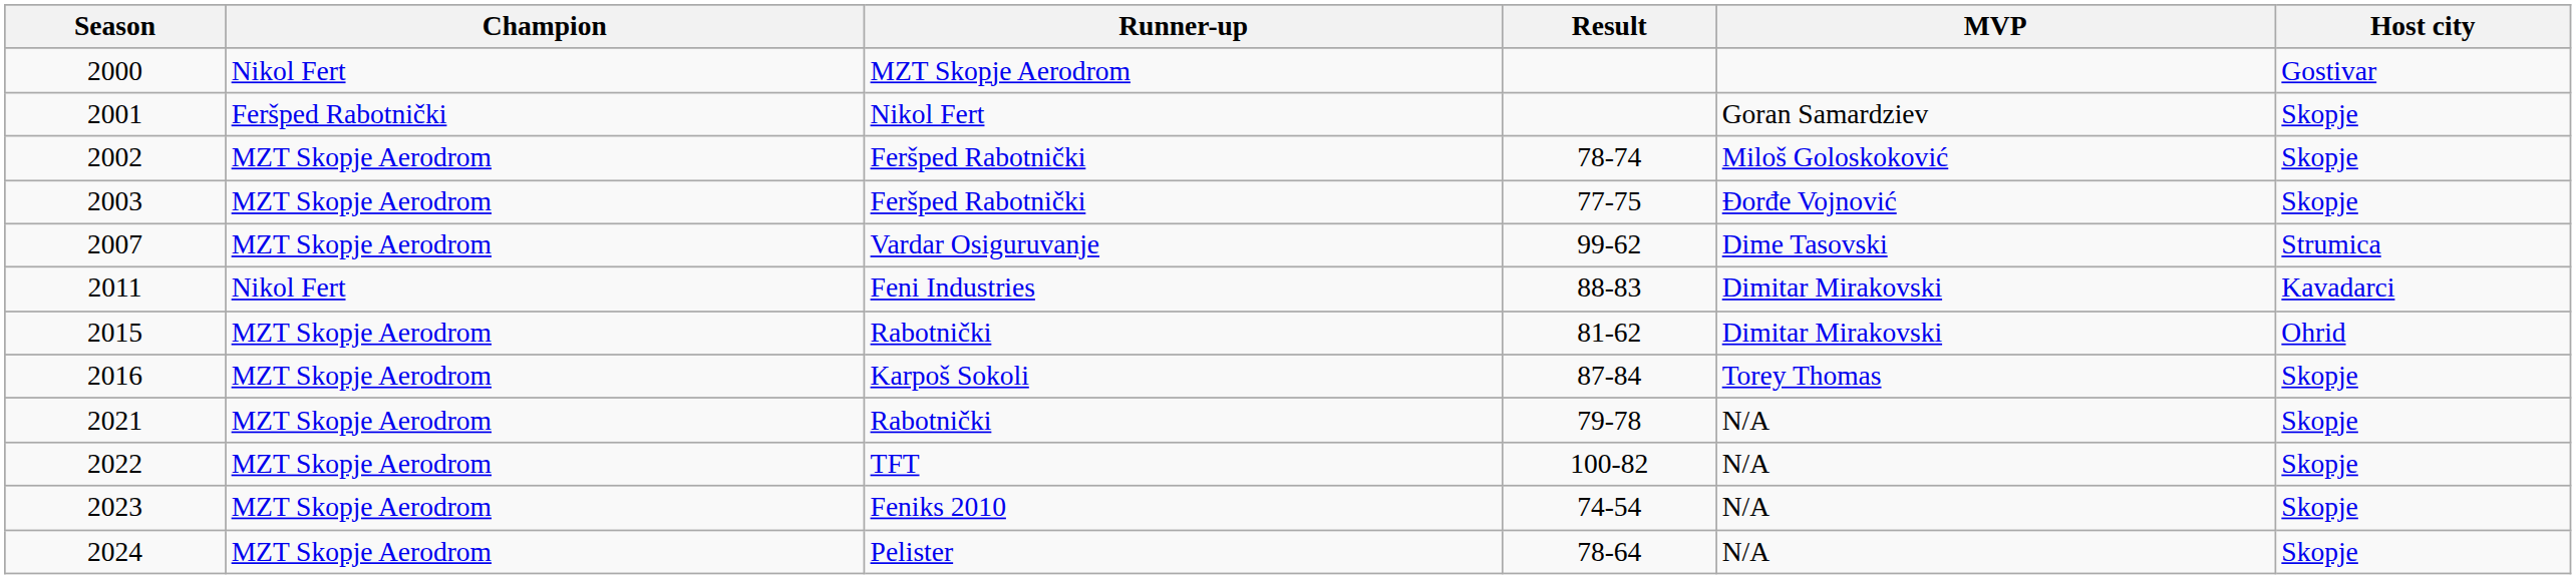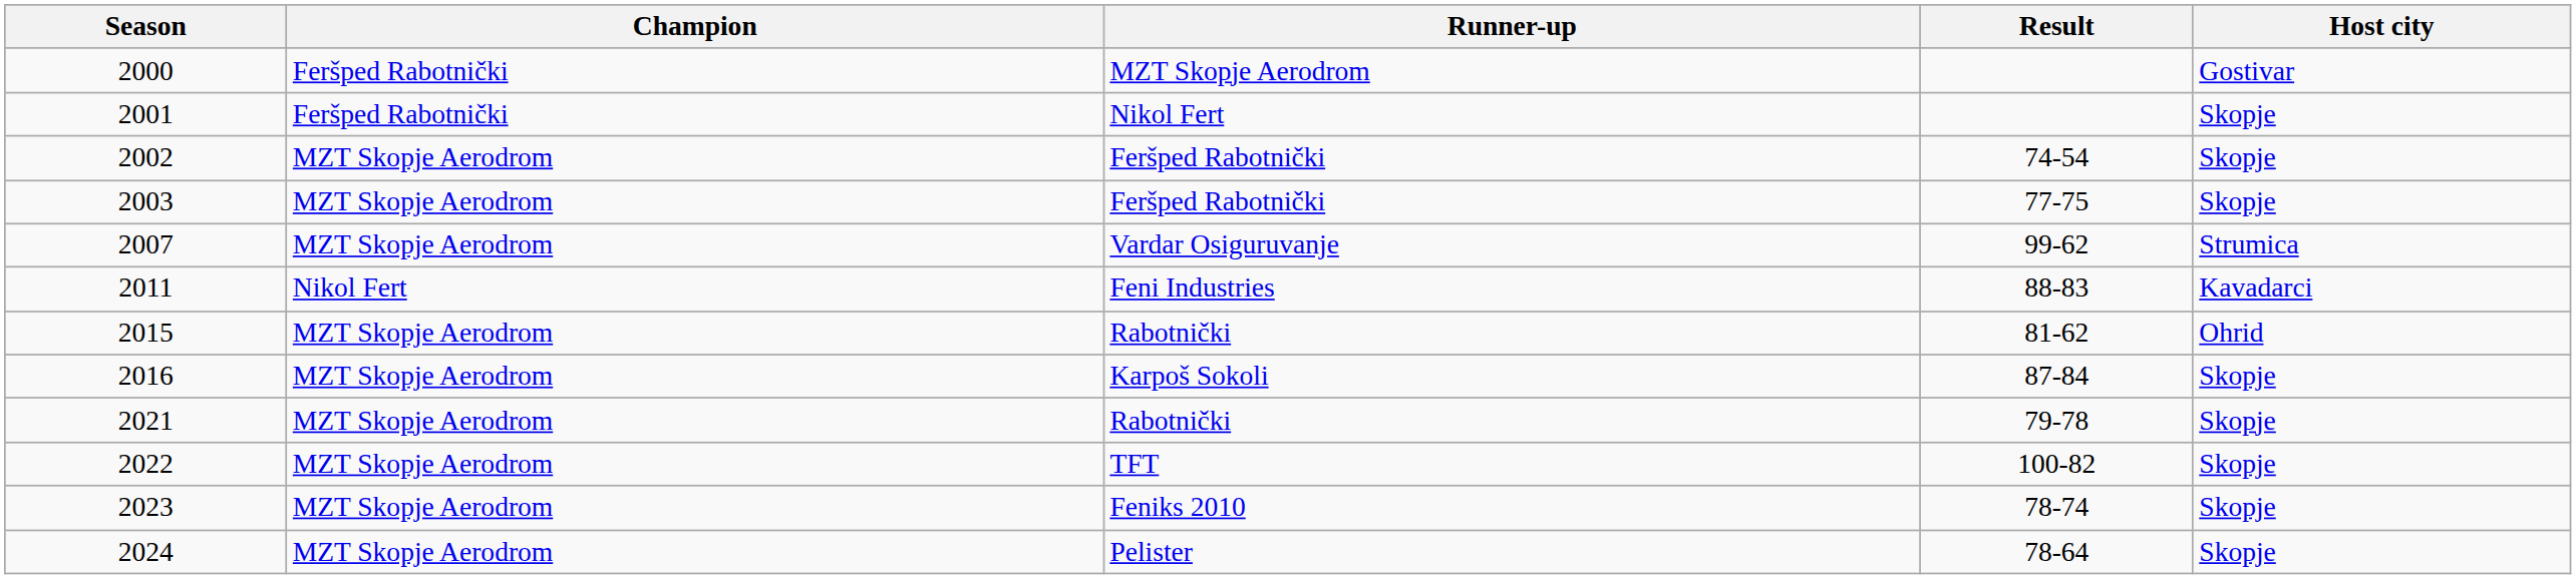 <table class="wikitable" style="border-collapse:collapse; text-align:left" width="75%">
 <tr style="background:#f0f6fa;">
 <th>Season</th>
 <th>Champion</th>
 <th>Runner-up</th>
 <th>Result</th>
-<th>MVP</th>
 <th>Host city</th>
 </tr>
 <tr>
 <td align="center">2000</td>
-<td><a href='#'>Nikol Fert</a></td>
+<td><a href='#'>Feršped Rabotnički</a></td>
 <td><a href='#'>MZT Skopje Aerodrom</a></td>
 <td align="center"></td>
-<td></td>
 <td><a href='#'>Gostivar</a></td>
 </tr>
 <tr>
 <td align="center">2001</td>
 <td><a href='#'>Feršped Rabotnički</a></td>
 <td><a href='#'>Nikol Fert</a></td>
 <td align="center"></td>
-<td> Goran Samardziev</td>
 <td><a href='#'>Skopje</a></td>
 </tr>
 <tr>
 <td align="center">2002</td>
 <td><a href='#'>MZT Skopje Aerodrom</a></td>
 <td><a href='#'>Feršped Rabotnički</a></td>
-<td align="center">78-74</td>
-<td> <a href='#'>Miloš Goloskoković</a></td>
+<td align="center">74-54</td>
 <td><a href='#'>Skopje</a></td>
 </tr>
 <tr>
 <td align="center">2003</td>
 <td><a href='#'>MZT Skopje Aerodrom</a></td>
 <td><a href='#'>Feršped Rabotnički</a></td>
 <td align="center">77-75</td>
-<td> <a href='#'>Đorđe Vojnović</a></td>
 <td><a href='#'>Skopje</a></td>
 </tr>
 <tr>
 <td align="center">2007</td>
 <td><a href='#'>MZT Skopje Aerodrom</a></td>
 <td><a href='#'>Vardar Osiguruvanje</a></td>
 <td align="center">99-62</td>
-<td> <a href='#'>Dime Tasovski</a></td>
 <td><a href='#'>Strumica</a></td>
 </tr>
 <tr>
 <td align="center">2011</td>
 <td><a href='#'>Nikol Fert</a></td>
 <td><a href='#'>Feni Industries</a></td>
 <td align="center">88-83</td>
-<td> <a href='#'>Dimitar Mirakovski</a></td>
 <td><a href='#'>Kavadarci</a></td>
 </tr>
 <tr>
 <td align="center">2015</td>
 <td><a href='#'>MZT Skopje Aerodrom</a></td>
 <td><a href='#'>Rabotnički</a></td>
 <td align="center">81-62</td>
-<td> <a href='#'>Dimitar Mirakovski</a></td>
 <td><a href='#'>Ohrid</a></td>
 </tr>
 <tr>
 <td align="center">2016</td>
 <td><a href='#'>MZT Skopje Aerodrom</a></td>
 <td><a href='#'>Karpoš Sokoli</a></td>
 <td align="center">87-84</td>
-<td> <a href='#'>Torey Thomas</a></td>
 <td><a href='#'>Skopje</a></td>
 </tr>
 <tr>
 <td align="center">2021</td>
 <td><a href='#'>MZT Skopje Aerodrom</a></td>
 <td><a href='#'>Rabotnički</a></td>
 <td align="center">79-78</td>
-<td>N/A</td>
 <td><a href='#'>Skopje</a></td>
 </tr>
 <tr>
 <td align="center">2022</td>
 <td><a href='#'>MZT Skopje Aerodrom</a></td>
 <td><a href='#'>TFT</a></td>
 <td align="center">100-82</td>
-<td>N/A</td>
 <td><a href='#'>Skopje</a></td>
 </tr>
 <tr>
 <td align="center">2023</td>
 <td><a href='#'>MZT Skopje Aerodrom</a></td>
 <td><a href='#'>Feniks 2010</a></td>
-<td align="center">74-54</td>
-<td>N/A</td>
+<td align="center">78-74</td>
 <td><a href='#'>Skopje</a></td>
 </tr>
 <tr>
 <td align="center">2024</td>
 <td><a href='#'>MZT Skopje Aerodrom</a></td>
 <td><a href='#'>Pelister</a></td>
 <td align="center">78-64</td>
-<td>N/A</td>
 <td><a href='#'>Skopje</a></td>
 </tr>
 </table>
